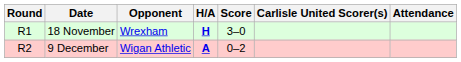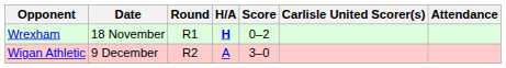 <table class="wikitable" style="text-align:center">
 <tr>
+<th>Opponent</th>
+<th>Date</th>
 <th>Round</th>
-<th>Date</th>
-<th>Opponent</th>
 <th>H/A</th>
 <th>Score</th>
 <th>Carlisle United Scorer(s)</th>
 <th>Attendance</th>
 </tr>
 <tr bgcolor=#ddffdd>
+<td align=left><a href='#'>Wrexham</a></td>
+<td align=left>18 November</td>
 <td>R1</td>
-<td align=left>18 November</td>
-<td align=left><a href='#'>Wrexham</a></td>
 <td><strong><a href='#'>H</a></strong></td>
+<td>0–2</td>
+<td align=left></td>
+<td></td>
+</tr>
+<tr bgcolor=#FFCCCC>
+<td align=left><a href='#'>Wigan Athletic</a></td>
+<td align=left>9 December</td>
+<td>R2</td>
+<td><a href='#'>A</a></td>
 <td>3–0</td>
 <td align=left></td>
 <td></td>
 </tr>
-<tr bgcolor=#FFCCCC>
-<td>R2</td>
-<td align=left>9 December</td>
-<td align=left><a href='#'>Wigan Athletic</a></td>
-<td><strong><a href='#'>A</a></strong></td>
-<td>0–2</td>
-<td align=left></td>
-<td></td>
-</tr>
 </table>
